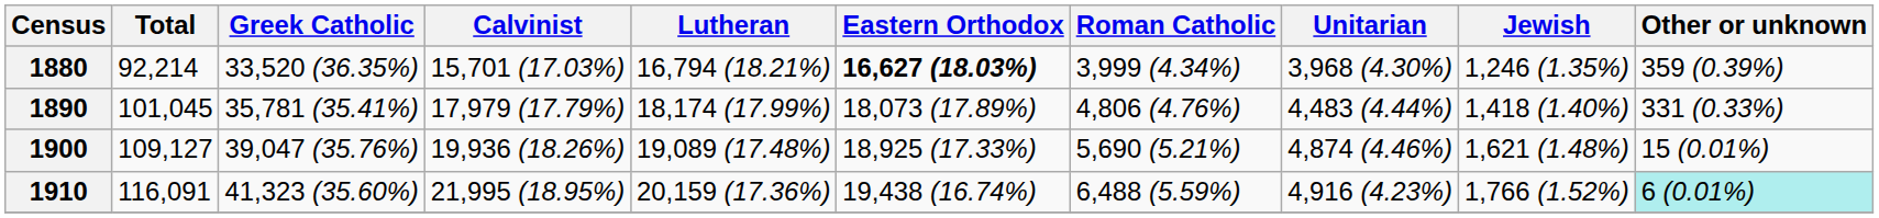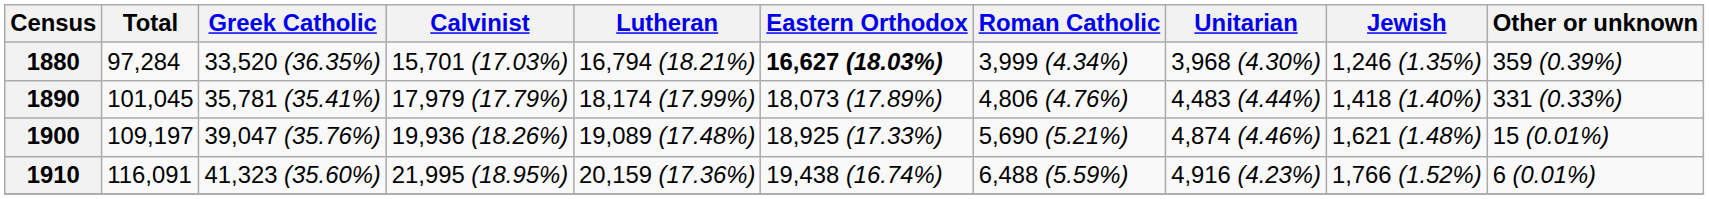 <table class="wikitable">
 <tr>
 <th>Census</th>
 <th>Total</th>
 <th><a href='#'>Greek Catholic</a></th>
 <th><a href='#'>Calvinist</a></th>
 <th><a href='#'>Lutheran</a></th>
 <th><a href='#'>Eastern Orthodox</a></th>
 <th><a href='#'>Roman Catholic</a></th>
 <th><a href='#'>Unitarian</a></th>
 <th><a href='#'>Jewish</a></th>
 <th>Other or unknown</th>
 </tr>
 <tr>
 <th>1880</th>
-<td>92,214</td>
+<td>97,284</td>
 <td>33,520 <em>(36.35%)</em></td>
 <td>15,701 <em>(17.03%)</em></td>
 <td>16,794 <em>(18.21%)</em></td>
 <td><strong>16,627 <em>(18.03%)</em></strong></td>
 <td>3,999 <em>(4.34%)</em></td>
 <td>3,968 <em>(4.30%)</em></td>
 <td>1,246 <em>(1.35%)</em></td>
 <td>359 <em>(0.39%)</em></td>
 </tr>
 <tr>
 <th>1890</th>
 <td>101,045</td>
 <td>35,781 <em>(35.41%)</em></td>
 <td>17,979 <em>(17.79%)</em></td>
 <td>18,174 <em>(17.99%)</em></td>
 <td>18,073 <em>(17.89%)</em></td>
 <td>4,806 <em>(4.76%)</em></td>
 <td>4,483 <em>(4.44%)</em></td>
 <td>1,418 <em>(1.40%)</em></td>
 <td>331 <em>(0.33%)</em></td>
 </tr>
 <tr>
 <th>1900</th>
-<td>109,127</td>
+<td>109,197</td>
 <td>39,047 <em>(35.76%)</em></td>
 <td>19,936 <em>(18.26%)</em></td>
 <td>19,089 <em>(17.48%)</em></td>
 <td>18,925 <em>(17.33%)</em></td>
 <td>5,690 <em>(5.21%)</em></td>
 <td>4,874 <em>(4.46%)</em></td>
 <td>1,621 <em>(1.48%)</em></td>
 <td>15 <em>(0.01%)</em></td>
 </tr>
 <tr>
 <th>1910</th>
 <td>116,091</td>
 <td>41,323 <em>(35.60%)</em></td>
 <td>21,995 <em>(18.95%)</em></td>
 <td>20,159 <em>(17.36%)</em></td>
 <td>19,438 <em>(16.74%)</em></td>
 <td>6,488 <em>(5.59%)</em></td>
 <td>4,916 <em>(4.23%)</em></td>
 <td>1,766 <em>(1.52%)</em></td>
-<td style="background: paleturquoise;">6 <em>(0.01%)</em></td>
+<td>6 <em>(0.01%)</em></td>
 </tr>
 <tr>
 </tr>
 </table>
